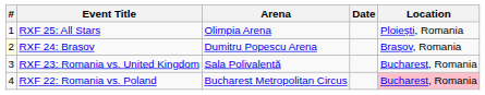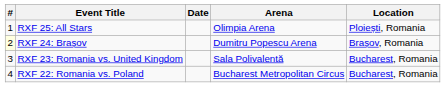 <table class="sortable wikitable succession-box" style="margin:1.0em auto; font-size:90%;">
 <tr>
 <th scope="col">#</th>
 <th scope="col">Event Title</th>
+<th scope="col">Date</th>
 <th scope="col">Arena</th>
-<th scope="col">Date</th>
 <th scope="col">Location</th>
 </tr>
 <tr>
 <td align=center>1</td>
 <td><a href='#'>RXF 25: All Stars</a></td>
+<td></td>
 <td><a href='#'>Olimpia Arena</a></td>
-<td></td>
 <td><a href='#'>Ploiești</a>, Romania</td>
 </tr>
 <tr>
 <td align=center style="background: lightyellow;">2</td>
 <td><a href='#'>RXF 24: Brașov</a></td>
+<td></td>
 <td><a href='#'>Dumitru Popescu Arena</a></td>
-<td></td>
 <td><a href='#'>Brașov</a>, Romania</td>
 </tr>
 <tr>
 <td align=center>3</td>
 <td><a href='#'>RXF 23: Romania vs. United Kingdom</a></td>
+<td></td>
 <td><a href='#'>Sala Polivalentă</a></td>
-<td></td>
 <td><a href='#'>Bucharest</a>, Romania</td>
 </tr>
 <tr>
 <td align=center>4</td>
 <td><a href='#'>RXF 22: Romania vs. Poland</a></td>
+<td></td>
 <td><a href='#'>Bucharest Metropolitan Circus</a></td>
-<td></td>
-<td style="background: pink;"><a href='#'>Bucharest</a>, Romania</td>
+<td><a href='#'>Bucharest</a>, Romania</td>
 </tr>
 </table>
